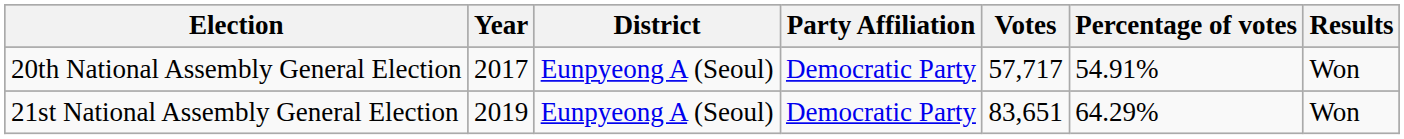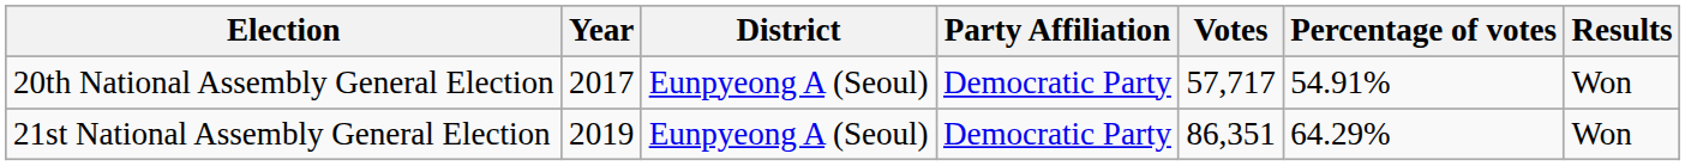 <table class="wikitable">
 <tr>
 <th>Election</th>
 <th>Year</th>
 <th>District</th>
 <th>Party Affiliation</th>
 <th>Votes</th>
 <th>Percentage of votes</th>
 <th>Results</th>
 </tr>
 <tr>
 <td>20th National Assembly General Election</td>
 <td>2017</td>
 <td><a href='#'>Eunpyeong A</a> (Seoul)</td>
 <td><a href='#'>Democratic Party</a></td>
 <td>57,717</td>
 <td>54.91%</td>
 <td>Won</td>
 </tr>
 <tr>
 <td>21st National Assembly General Election</td>
 <td>2019</td>
 <td><a href='#'>Eunpyeong A</a> (Seoul)</td>
 <td><a href='#'>Democratic Party</a></td>
-<td>83,651</td>
+<td>86,351</td>
 <td>64.29%</td>
 <td>Won</td>
 </tr>
 </table>
